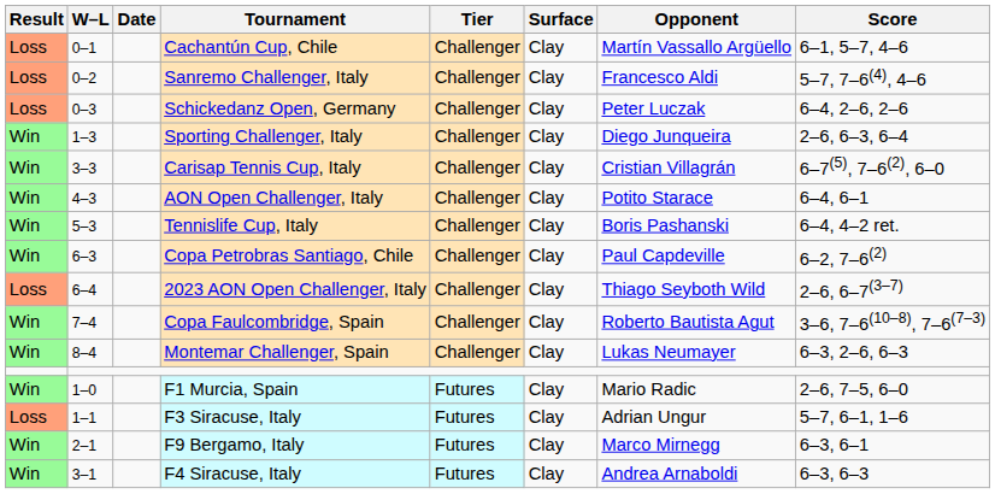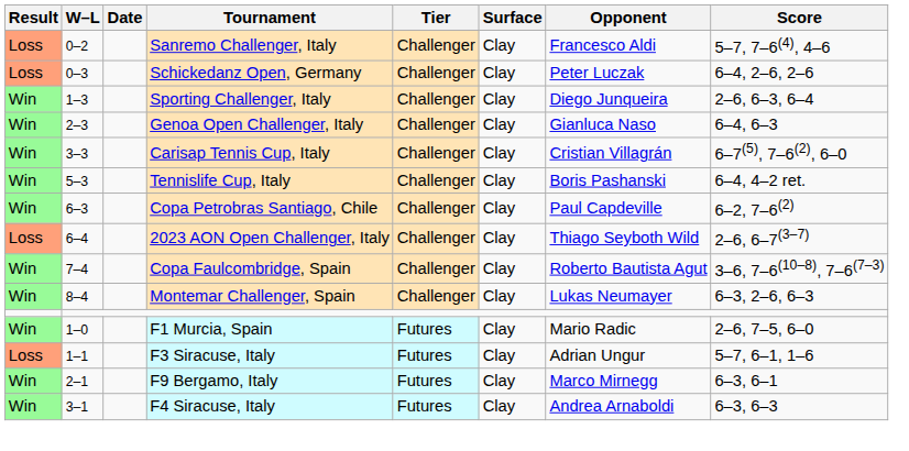 <table class="sortable wikitable" style=font-size:100%>
 <tr>
 <th>Result</th>
 <th class=unsortable>W–L</th>
 <th>Date</th>
 <th>Tournament</th>
 <th>Tier</th>
 <th>Surface</th>
 <th>Opponent</th>
 <th class=unsortable>Score</th>
-</tr>
-<tr>
-<td style=background:#ffa07a>Loss</td>
-<td><small>0–1</small></td>
-<td></td>
-<td style=background:moccasin><a href='#'>Cachantún Cup</a>, Chile</td>
-<td style=background:moccasin>Challenger</td>
-<td>Clay</td>
-<td> <a href='#'>Martín Vassallo Argüello</a></td>
-<td>6–1, 5–7, 4–6</td>
 </tr>
 <tr>
 <td style=background:#ffa07a>Loss</td>
 <td><small>0–2</small></td>
 <td></td>
 <td style=background:moccasin><a href='#'>Sanremo Challenger</a>, Italy</td>
 <td style=background:moccasin>Challenger</td>
 <td>Clay</td>
 <td> <a href='#'>Francesco Aldi</a></td>
 <td>5–7, 7–6<sup>(4)</sup>, 4–6</td>
 </tr>
 <tr>
 <td style=background:#ffa07a>Loss</td>
 <td><small>0–3</small></td>
 <td></td>
 <td style=background:moccasin><a href='#'>Schickedanz Open</a>, Germany</td>
 <td style=background:moccasin>Challenger</td>
 <td>Clay</td>
 <td> <a href='#'>Peter Luczak</a></td>
 <td>6–4, 2–6, 2–6</td>
 </tr>
 <tr>
 <td style=background:#98fb98>Win</td>
 <td><small>1–3</small></td>
 <td></td>
 <td style=background:moccasin><a href='#'>Sporting Challenger</a>, Italy</td>
 <td style=background:moccasin>Challenger</td>
 <td>Clay</td>
 <td> <a href='#'>Diego Junqueira</a></td>
 <td>2–6, 6–3, 6–4</td>
 </tr>
 <tr>
 <td style=background:#98fb98>Win</td>
+<td><small>2–3</small></td>
+<td></td>
+<td style=background:moccasin><a href='#'>Genoa Open Challenger</a>, Italy</td>
+<td style=background:moccasin>Challenger</td>
+<td>Clay</td>
+<td> <a href='#'>Gianluca Naso</a></td>
+<td>6–4, 6–3</td>
+</tr>
+<tr>
+<td style=background:#98fb98>Win</td>
 <td><small>3–3</small></td>
 <td><a href='#'></a></td>
 <td style=background:moccasin><a href='#'>Carisap Tennis Cup</a>, Italy</td>
 <td style=background:moccasin>Challenger</td>
 <td>Clay</td>
 <td> <a href='#'>Cristian Villagrán</a></td>
 <td>6–7<sup>(5)</sup>, 7–6<sup>(2)</sup>, 6–0</td>
-</tr>
-<tr>
-<td style=background:#98fb98>Win</td>
-<td><small>4–3</small></td>
-<td><a href='#'></a></td>
-<td style=background:moccasin><a href='#'>AON Open Challenger</a>, Italy</td>
-<td style=background:moccasin>Challenger</td>
-<td>Clay</td>
-<td> <a href='#'>Potito Starace</a></td>
-<td>6–4, 6–1</td>
 </tr>
 <tr>
 <td style=background:#98fb98>Win</td>
 <td><small>5–3</small></td>
 <td><a href='#'></a></td>
 <td style=background:moccasin><a href='#'>Tennislife Cup</a>, Italy</td>
 <td style=background:moccasin>Challenger</td>
 <td>Clay</td>
 <td> <a href='#'>Boris Pashanski</a></td>
 <td>6–4, 4–2 ret.</td>
 </tr>
 <tr>
 <td style=background:#98fb98>Win</td>
 <td><small>6–3</small></td>
 <td><a href='#'></a></td>
 <td style=background:moccasin><a href='#'>Copa Petrobras Santiago</a>, Chile</td>
 <td style=background:moccasin>Challenger</td>
 <td>Clay</td>
 <td> <a href='#'>Paul Capdeville</a></td>
 <td>6–2, 7–6<sup>(2)</sup></td>
 </tr>
 <tr>
 <td style=background:#ffa07a>Loss</td>
 <td><small>6–4</small></td>
 <td><a href='#'></a></td>
 <td style="background:moccasin;"><a href='#'>2023 AON Open Challenger</a>, Italy</td>
 <td style="background:moccasin;">Challenger</td>
 <td>Clay</td>
 <td> <a href='#'>Thiago Seyboth Wild</a></td>
 <td>2–6, 6–7<sup>(3–7)</sup></td>
 </tr>
 <tr>
 <td style="background:#98fb98">Win</td>
 <td><small>7–4</small></td>
 <td><a href='#'></a></td>
 <td style="background:moccasin;"><a href='#'>Copa Faulcombridge</a>, Spain</td>
 <td style="background:moccasin;">Challenger</td>
 <td>Clay</td>
 <td> <a href='#'>Roberto Bautista Agut</a></td>
 <td>3–6, 7–6<sup>(10–8)</sup>, 7–6<sup>(7–3)</sup></td>
 </tr>
 <tr>
 <td style="background:#98fb98">Win</td>
 <td><small>8–4</small></td>
 <td><a href='#'></a></td>
 <td style="background:moccasin;"><a href='#'>Montemar Challenger</a>, Spain</td>
 <td style="background:moccasin;">Challenger</td>
 <td>Clay</td>
 <td> <a href='#'>Lukas Neumayer</a></td>
 <td>6–3, 2–6, 6–3</td>
 </tr>
 <tr>
 <td></td>
 </tr>
 <tr>
 <td style=background:#98fb98>Win</td>
 <td><small>1–0</small></td>
 <td></td>
 <td style=background:#cffcff>F1 Murcia, Spain</td>
 <td style=background:#cffcff>Futures</td>
 <td>Clay</td>
 <td> Mario Radic</td>
 <td>2–6, 7–5, 6–0</td>
 </tr>
 <tr>
 <td style=background:#ffa07a>Loss</td>
 <td><small>1–1</small></td>
 <td></td>
 <td style=background:#cffcff>F3 Siracuse, Italy</td>
 <td style=background:#cffcff>Futures</td>
 <td>Clay</td>
 <td> Adrian Ungur</td>
 <td>5–7, 6–1, 1–6</td>
 </tr>
 <tr>
 <td style=background:#98fb98>Win</td>
 <td><small>2–1</small></td>
 <td></td>
 <td style=background:#cffcff>F9 Bergamo, Italy</td>
 <td style=background:#cffcff>Futures</td>
 <td>Clay</td>
 <td> <a href='#'>Marco Mirnegg</a></td>
 <td>6–3, 6–1</td>
 </tr>
 <tr>
 <td style=background:#98fb98>Win</td>
 <td><small>3–1</small></td>
 <td></td>
 <td style=background:#cffcff>F4 Siracuse, Italy</td>
 <td style=background:#cffcff>Futures</td>
 <td>Clay</td>
 <td> <a href='#'>Andrea Arnaboldi</a></td>
 <td>6–3, 6–3</td>
 </tr>
 </table>
